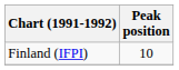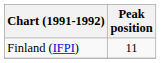 <table class="wikitable">
 <tr>
 <th>Chart (1991-1992)</th>
 <th>Peak<br>position</th>
 </tr>
 <tr>
 <td>Finland (<a href='#'>IFPI</a>)</td>
-<td align="center">10</td>
+<td align="center">11</td>
 </tr>
 <tr>
 </tr>
 </table>
